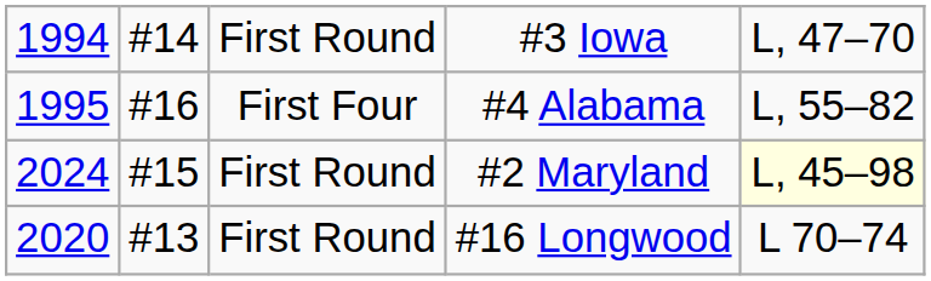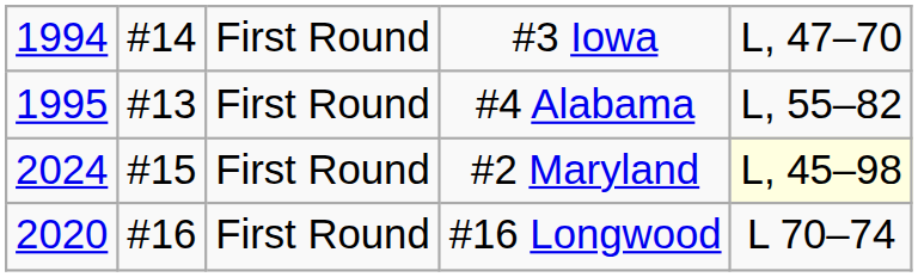 <table class="wikitable" style="text-align:center;">
 <tr>
 <td><a href='#'>1994</a></td>
 <td>#14</td>
 <td>First Round</td>
 <td>#3 <a href='#'>Iowa</a></td>
 <td>L, 47–70</td>
 </tr>
 <tr>
 <td><a href='#'>1995</a></td>
-<td>#16</td>
-<td>First Four</td>
+<td>#13</td>
+<td>First Round</td>
 <td>#4 <a href='#'>Alabama</a></td>
 <td>L, 55–82</td>
 </tr>
 <tr>
 <td><a href='#'>2024</a></td>
 <td>#15</td>
 <td>First Round</td>
 <td>#2 <a href='#'>Maryland</a></td>
 <td style="background: lightyellow;">L, 45–98</td>
 </tr>
 <tr>
 <td><a href='#'>2020</a></td>
-<td>#13</td>
+<td>#16</td>
 <td>First Round</td>
 <td>#16 <a href='#'>Longwood</a></td>
 <td>L 70–74</td>
 </tr>
 </table>
